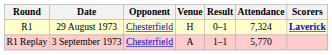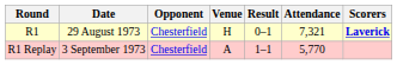 <table class="wikitable" style="font-size:100%; text-align:center">
 <tr>
 <th>Round</th>
 <th>Date</th>
 <th>Opponent</th>
 <th>Venue</th>
 <th>Result</th>
 <th>Attendance</th>
 <th>Scorers</th>
 </tr>
 <tr style="background-color: #FFFFCC;">
 <td>R1</td>
 <td>29 August 1973</td>
 <td><a href='#'>Chesterfield</a></td>
 <td>H</td>
 <td>0–1</td>
-<td>7,324</td>
+<td>7,321</td>
 <td><strong><a href='#'>Laverick</a></strong></td>
 </tr>
 <tr style="background-color: #FFCCCC;">
 <td>R1 Replay</td>
 <td>3 September 1973</td>
 <td><a href='#'>Chesterfield</a></td>
 <td>A</td>
 <td>1–1</td>
 <td>5,770</td>
 <td></td>
 </tr>
 </table>
